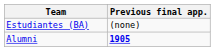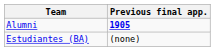 <table class="wikitable">
 <tr>
 <th width=150px>Team</th>
 <th width=150px>Previous final app.</th>
 </tr>
 <tr>
+<td><a href='#'>Alumni</a></td>
+<td><strong><a href='#'>1905</a></strong></td>
+</tr>
+<tr>
 <td><a href='#'>Estudiantes (BA)</a></td>
 <td>(none)</td>
 </tr>
-<tr>
-<td><a href='#'>Alumni</a></td>
-<td><strong><a href='#'>1905</a></strong></td>
-</tr>
 </table>
